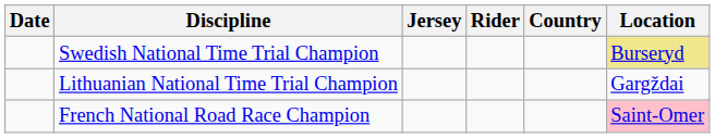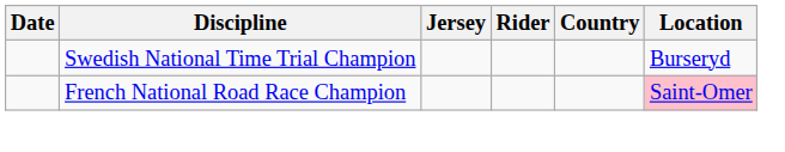 <table class="wikitable">
 <tr>
 <th>Date</th>
 <th>Discipline</th>
 <th>Jersey</th>
 <th>Rider</th>
 <th>Country</th>
 <th>Location</th>
 </tr>
 <tr>
 <td></td>
 <td><a href='#'>Swedish National Time Trial Champion</a></td>
 <td></td>
 <td></td>
 <td></td>
-<td style="background: khaki;"><a href='#'>Burseryd</a></td>
-</tr>
-<tr>
-<td></td>
-<td><a href='#'>Lithuanian National Time Trial Champion</a></td>
-<td></td>
-<td></td>
-<td></td>
-<td><a href='#'>Gargždai</a></td>
+<td><a href='#'>Burseryd</a></td>
 </tr>
 <tr>
 <td></td>
 <td><a href='#'>French National Road Race Champion</a></td>
 <td></td>
 <td></td>
 <td></td>
 <td style="background: pink;"><a href='#'>Saint-Omer</a></td>
 </tr>
 </table>
